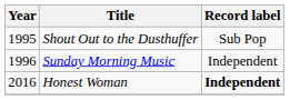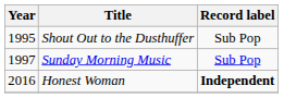 <table class="wikitable sortable">
 <tr>
 <th>Year</th>
 <th>Title</th>
 <th>Record label</th>
 </tr>
 <tr>
 <td>1995</td>
 <td><em>Shout Out to the Dusthuffer</em></td>
 <td style="text-align:center;">Sub Pop</td>
 </tr>
 <tr>
-<td>1996</td>
+<td>1997</td>
 <td><em><a href='#'>Sunday Morning Music</a></em></td>
-<td style="text-align:center;">Independent</td>
+<td style="text-align:center;"><a href='#'>Sub Pop</a></td>
 </tr>
 <tr>
 <td>2016</td>
 <td><em>Honest Woman</em></td>
 <td style="text-align:center;"><strong>Independent</strong></td>
 </tr>
 <tr>
 </tr>
 </table>
